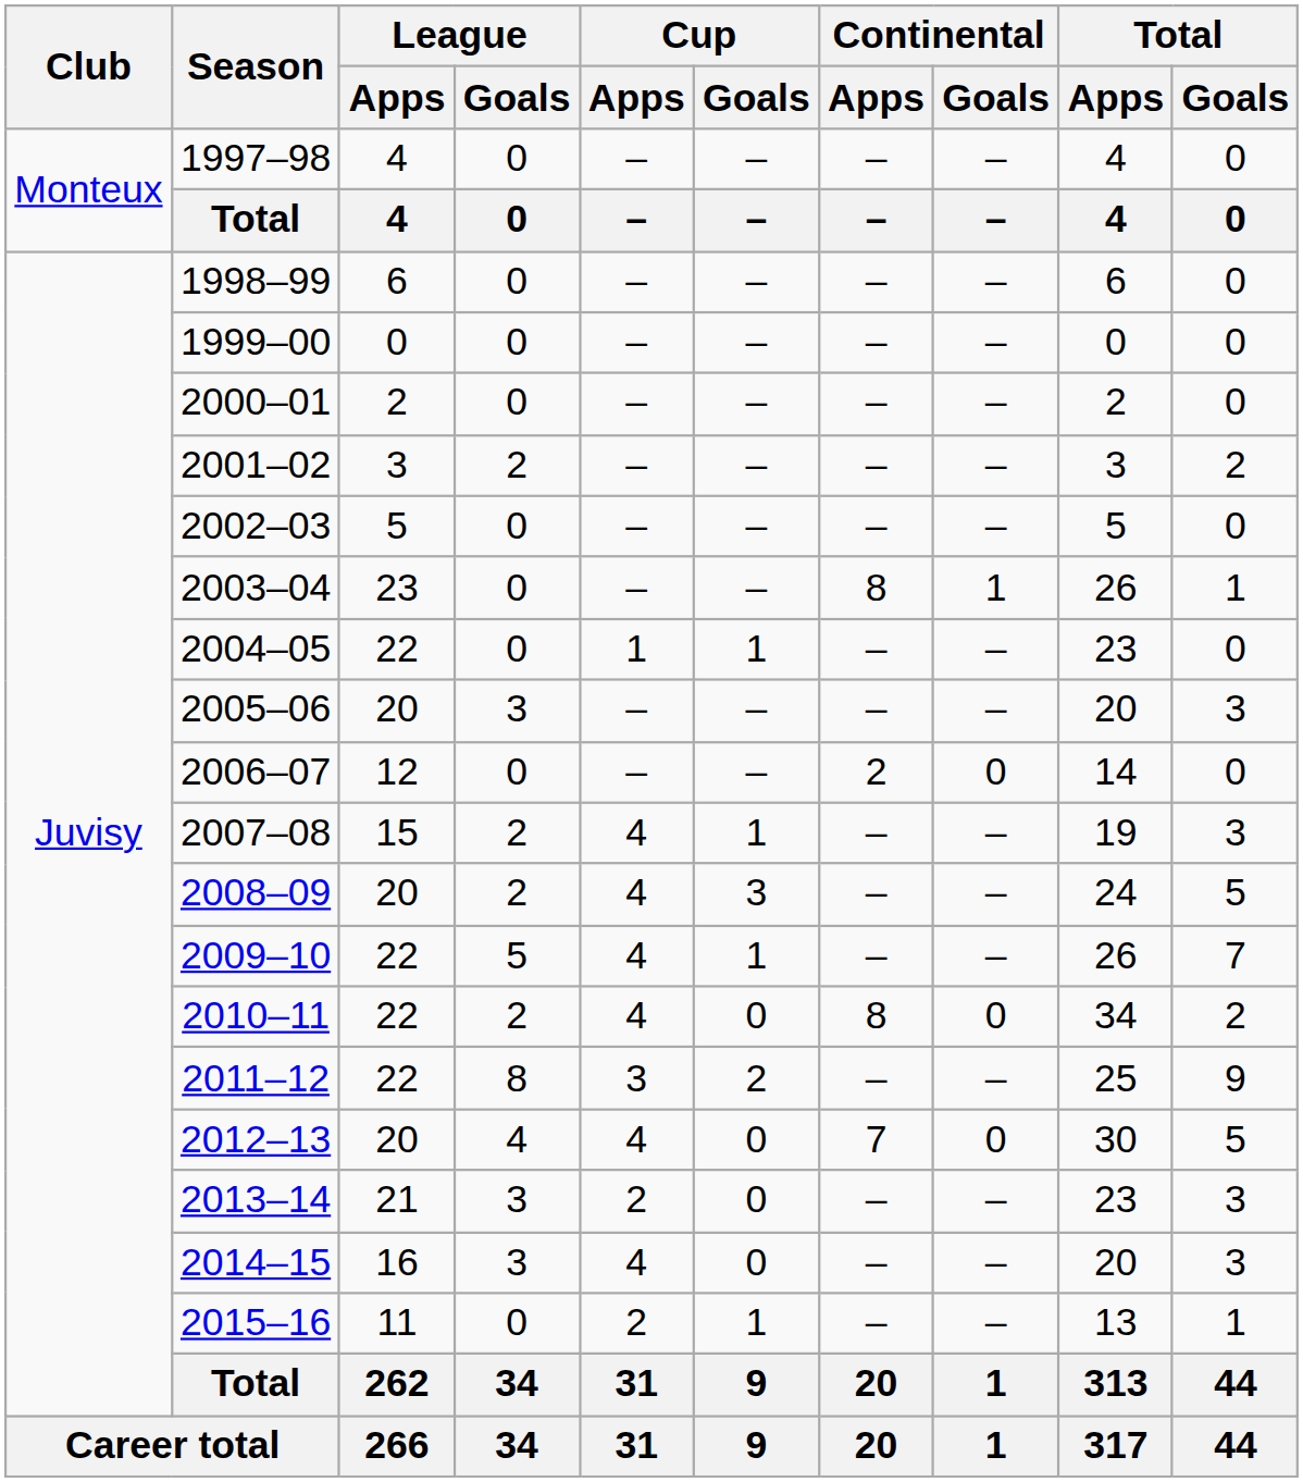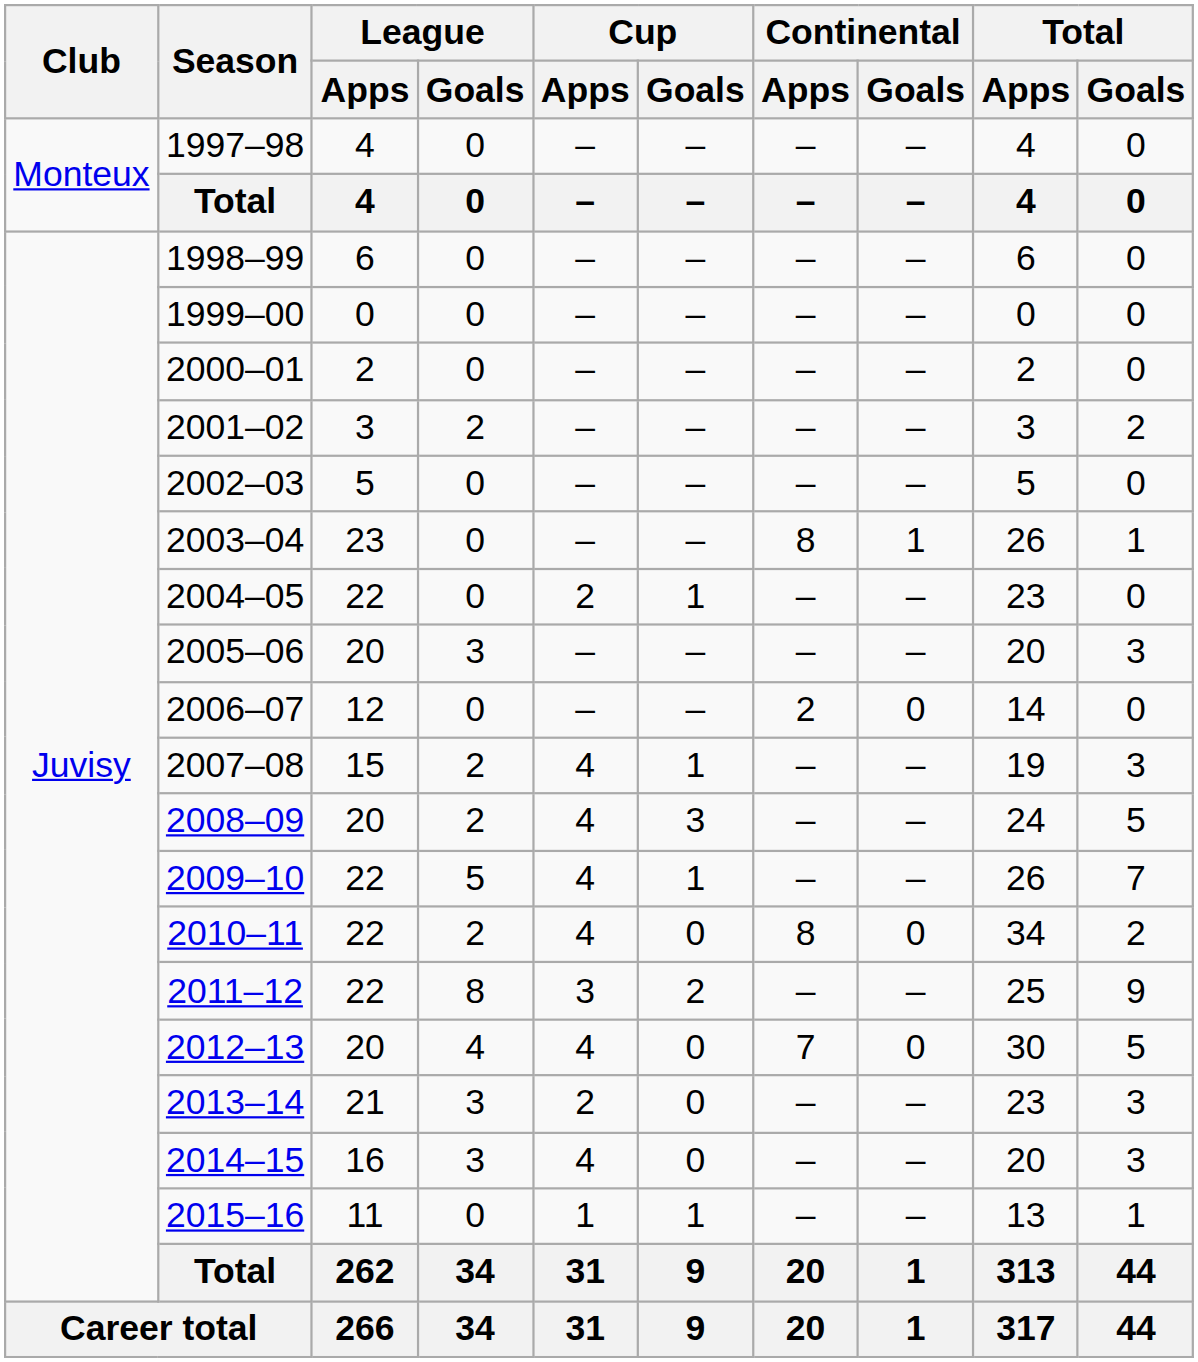 <table class="wikitable" style="text-align: center;">
 <tr>
 <th rowspan="2">Club</th>
 <th rowspan="2">Season</th>
 <th colspan="2">League</th>
 <th colspan="2">Cup</th>
 <th colspan="2">Continental</th>
 <th colspan="2">Total</th>
 </tr>
 <tr>
 <th>Apps</th>
 <th>Goals</th>
 <th>Apps</th>
 <th>Goals</th>
 <th>Apps</th>
 <th>Goals</th>
 <th>Apps</th>
 <th>Goals</th>
 </tr>
 <tr>
 <td rowspan="2" valign="center"><a href='#'>Monteux</a></td>
 <td>1997–98</td>
 <td>4</td>
 <td>0</td>
 <td>–</td>
 <td>–</td>
 <td>–</td>
 <td>–</td>
 <td>4</td>
 <td>0</td>
 </tr>
 <tr>
 <th>Total</th>
 <th>4</th>
 <th>0</th>
 <th>–</th>
 <th>–</th>
 <th>–</th>
 <th>–</th>
 <th>4</th>
 <th>0</th>
 </tr>
 <tr>
 <td rowspan="19" valign="center"><a href='#'>Juvisy</a></td>
 <td>1998–99</td>
 <td>6</td>
 <td>0</td>
 <td>–</td>
 <td>–</td>
 <td>–</td>
 <td>–</td>
 <td>6</td>
 <td>0</td>
 </tr>
 <tr>
 <td>1999–00</td>
 <td>0</td>
 <td>0</td>
 <td>–</td>
 <td>–</td>
 <td>–</td>
 <td>–</td>
 <td>0</td>
 <td>0</td>
 </tr>
 <tr>
 <td>2000–01</td>
 <td>2</td>
 <td>0</td>
 <td>–</td>
 <td>–</td>
 <td>–</td>
 <td>–</td>
 <td>2</td>
 <td>0</td>
 </tr>
 <tr>
 <td>2001–02</td>
 <td>3</td>
 <td>2</td>
 <td>–</td>
 <td>–</td>
 <td>–</td>
 <td>–</td>
 <td>3</td>
 <td>2</td>
 </tr>
 <tr>
 <td>2002–03</td>
 <td>5</td>
 <td>0</td>
 <td>–</td>
 <td>–</td>
 <td>–</td>
 <td>–</td>
 <td>5</td>
 <td>0</td>
 </tr>
 <tr>
 <td>2003–04</td>
 <td>23</td>
 <td>0</td>
 <td>–</td>
 <td>–</td>
 <td>8</td>
 <td>1</td>
 <td>26</td>
 <td>1</td>
 </tr>
 <tr>
 <td>2004–05</td>
 <td>22</td>
 <td>0</td>
-<td>1</td>
+<td>2</td>
 <td>1</td>
 <td>–</td>
 <td>–</td>
 <td>23</td>
 <td>0</td>
 </tr>
 <tr>
 <td>2005–06</td>
 <td>20</td>
 <td>3</td>
 <td>–</td>
 <td>–</td>
 <td>–</td>
 <td>–</td>
 <td>20</td>
 <td>3</td>
 </tr>
 <tr>
 <td>2006–07</td>
 <td>12</td>
 <td>0</td>
 <td>–</td>
 <td>–</td>
 <td>2</td>
 <td>0</td>
 <td>14</td>
 <td>0</td>
 </tr>
 <tr>
 <td>2007–08</td>
 <td>15</td>
 <td>2</td>
 <td>4</td>
 <td>1</td>
 <td>–</td>
 <td>–</td>
 <td>19</td>
 <td>3</td>
 </tr>
 <tr>
 <td><a href='#'>2008–09</a></td>
 <td>20</td>
 <td>2</td>
 <td>4</td>
 <td>3</td>
 <td>–</td>
 <td>–</td>
 <td>24</td>
 <td>5</td>
 </tr>
 <tr>
 <td><a href='#'>2009–10</a></td>
 <td>22</td>
 <td>5</td>
 <td>4</td>
 <td>1</td>
 <td>–</td>
 <td>–</td>
 <td>26</td>
 <td>7</td>
 </tr>
 <tr>
 <td><a href='#'>2010–11</a></td>
 <td>22</td>
 <td>2</td>
 <td>4</td>
 <td>0</td>
 <td>8</td>
 <td>0</td>
 <td>34</td>
 <td>2</td>
 </tr>
 <tr>
 <td><a href='#'>2011–12</a></td>
 <td>22</td>
 <td>8</td>
 <td>3</td>
 <td>2</td>
 <td>–</td>
 <td>–</td>
 <td>25</td>
 <td>9</td>
 </tr>
 <tr>
 <td><a href='#'>2012–13</a></td>
 <td>20</td>
 <td>4</td>
 <td>4</td>
 <td>0</td>
 <td>7</td>
 <td>0</td>
 <td>30</td>
 <td>5</td>
 </tr>
 <tr>
 <td><a href='#'>2013–14</a></td>
 <td>21</td>
 <td>3</td>
 <td>2</td>
 <td>0</td>
 <td>–</td>
 <td>–</td>
 <td>23</td>
 <td>3</td>
 </tr>
 <tr>
 <td><a href='#'>2014–15</a></td>
 <td>16</td>
 <td>3</td>
 <td>4</td>
 <td>0</td>
 <td>–</td>
 <td>–</td>
 <td>20</td>
 <td>3</td>
 </tr>
 <tr>
 <td><a href='#'>2015–16</a></td>
 <td>11</td>
 <td>0</td>
-<td>2</td>
+<td>1</td>
 <td>1</td>
 <td>–</td>
 <td>–</td>
 <td>13</td>
 <td>1</td>
 </tr>
 <tr>
 <th>Total</th>
 <th>262</th>
 <th>34</th>
 <th>31</th>
 <th>9</th>
 <th>20</th>
 <th>1</th>
 <th>313</th>
 <th>44</th>
 </tr>
 <tr>
 <th colspan="2">Career total</th>
 <th>266</th>
 <th>34</th>
 <th>31</th>
 <th>9</th>
 <th>20</th>
 <th>1</th>
 <th>317</th>
 <th>44</th>
 </tr>
 </table>
